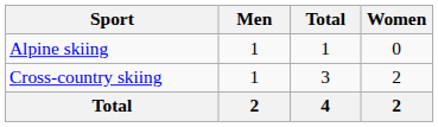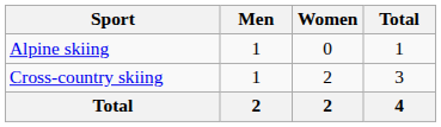 <table class="wikitable sortable" style="text-align:center">
 <tr>
 <th width=180>Sport</th>
 <th width=55>Men</th>
+<th width=55>Women</th>
 <th width=55>Total</th>
-<th width=55>Women</th>
 </tr>
 <tr>
 <td align=left><a href='#'>Alpine skiing</a></td>
 <td>1</td>
+<td>0</td>
 <td>1</td>
-<td>0</td>
 </tr>
 <tr>
 <td align=left><a href='#'>Cross-country skiing</a></td>
 <td>1</td>
+<td>2</td>
 <td>3</td>
-<td>2</td>
 </tr>
 <tr>
 <th>Total</th>
 <th>2</th>
+<th>2</th>
 <th>4</th>
-<th>2</th>
 </tr>
 </table>
